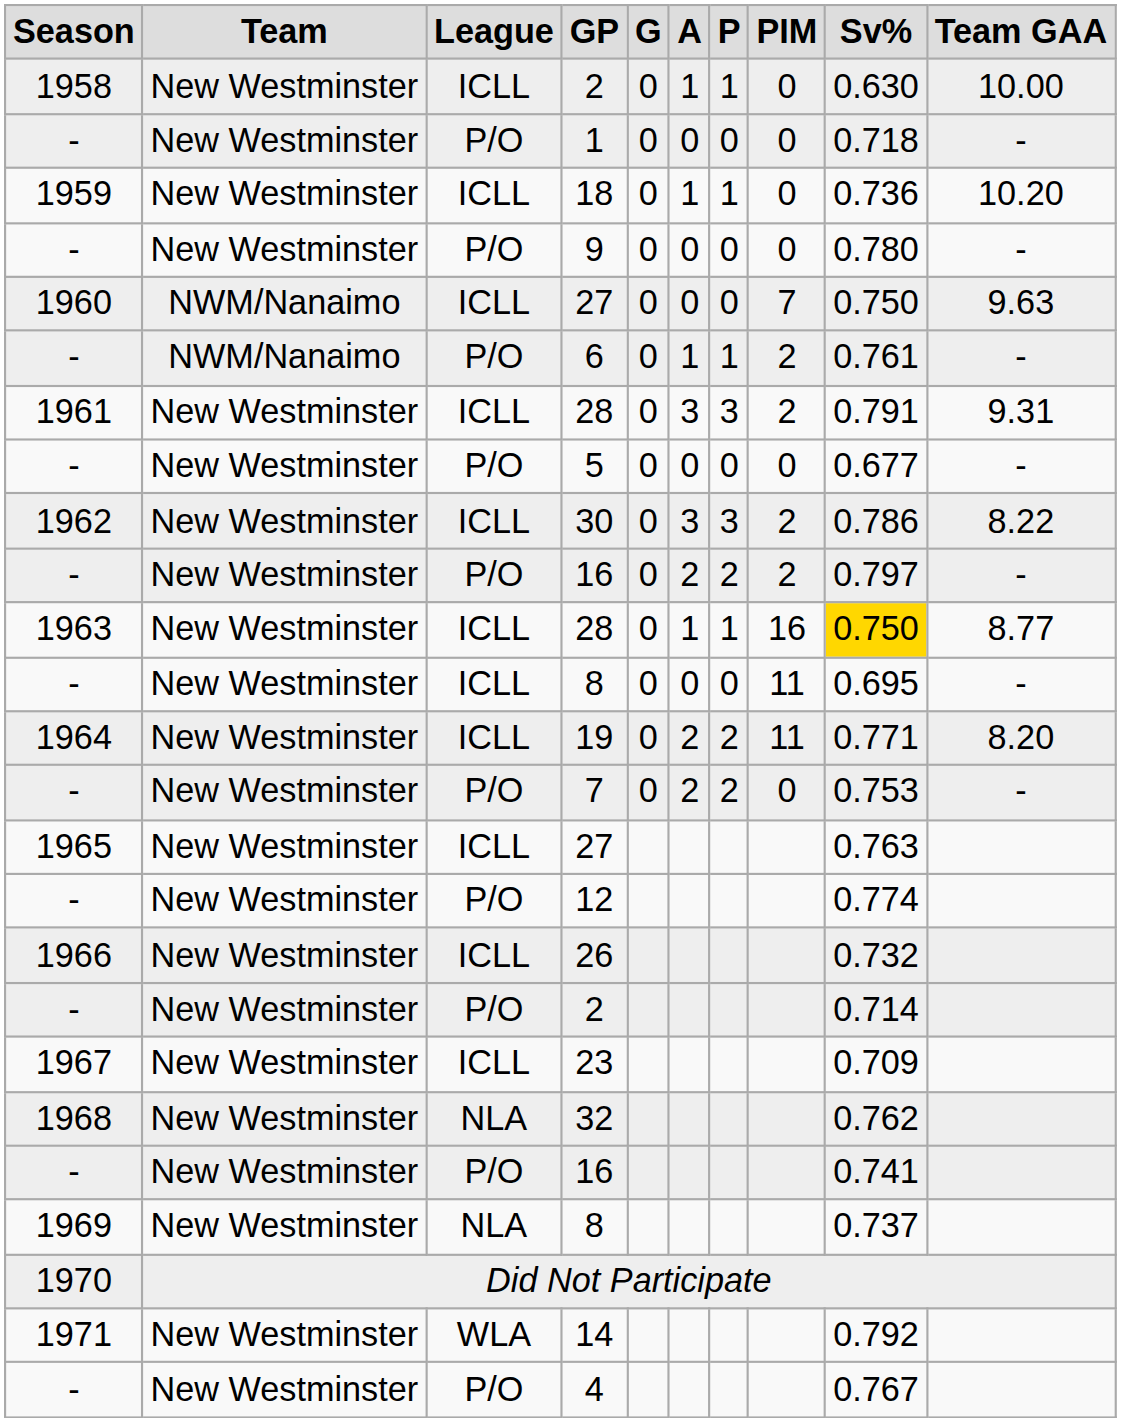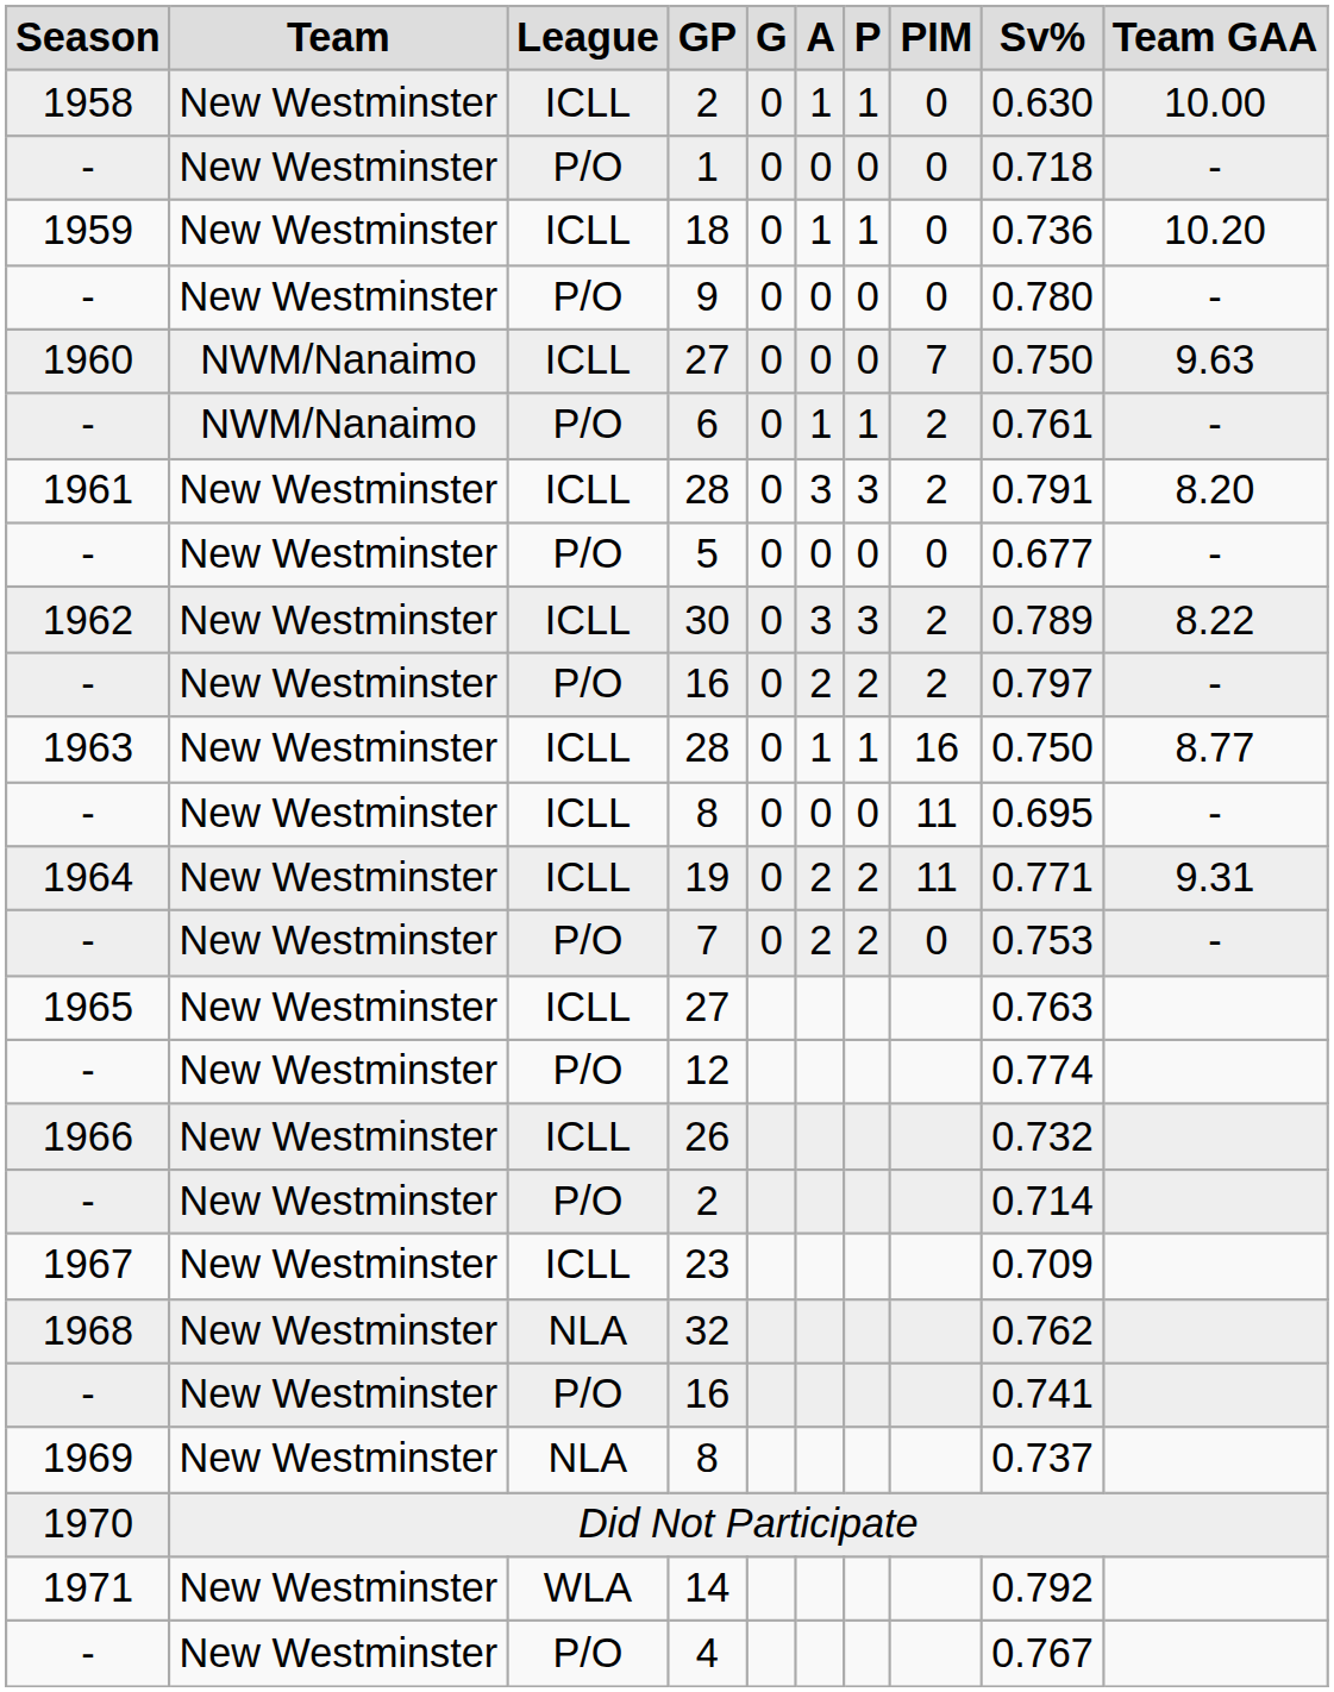 <table class="wikitable">
 <tr align="center"  bgcolor="#dddddd">
 <td><strong>Season</strong></td>
 <td><strong>Team</strong></td>
 <td><strong>League</strong></td>
 <td><strong>GP</strong></td>
 <td><strong>G</strong></td>
 <td><strong>A</strong></td>
 <td><strong>P</strong></td>
 <td><strong>PIM</strong></td>
 <td><strong>Sv%</strong></td>
 <td><strong>Team GAA</strong></td>
 </tr>
 <tr align="center" bgcolor="#eeeeee">
 <td>1958</td>
 <td>New Westminster</td>
 <td>ICLL</td>
 <td>2</td>
 <td>0</td>
 <td>1</td>
 <td>1</td>
 <td>0</td>
 <td>0.630</td>
 <td>10.00</td>
 </tr>
 <tr align="center" bgcolor="#eeeeee">
 <td>-</td>
 <td>New Westminster</td>
 <td>P/O</td>
 <td>1</td>
 <td>0</td>
 <td>0</td>
 <td>0</td>
 <td>0</td>
 <td>0.718</td>
 <td>-</td>
 </tr>
 <tr align="center">
 <td>1959</td>
 <td>New Westminster</td>
 <td>ICLL</td>
 <td>18</td>
 <td>0</td>
 <td>1</td>
 <td>1</td>
 <td>0</td>
 <td>0.736</td>
 <td>10.20</td>
 </tr>
 <tr align="center">
 <td>-</td>
 <td>New Westminster</td>
 <td>P/O</td>
 <td>9</td>
 <td>0</td>
 <td>0</td>
 <td>0</td>
 <td>0</td>
 <td>0.780</td>
 <td>-</td>
 </tr>
 <tr align="center" bgcolor="#eeeeee">
 <td>1960</td>
 <td>NWM/Nanaimo</td>
 <td>ICLL</td>
 <td>27</td>
 <td>0</td>
 <td>0</td>
 <td>0</td>
 <td>7</td>
 <td>0.750</td>
 <td>9.63</td>
 </tr>
 <tr align="center" bgcolor="#eeeeee">
 <td>-</td>
 <td>NWM/Nanaimo</td>
 <td>P/O</td>
 <td>6</td>
 <td>0</td>
 <td>1</td>
 <td>1</td>
 <td>2</td>
 <td>0.761</td>
 <td>-</td>
 </tr>
 <tr align="center">
 <td>1961</td>
 <td>New Westminster</td>
 <td>ICLL</td>
 <td>28</td>
 <td>0</td>
 <td>3</td>
 <td>3</td>
 <td>2</td>
 <td>0.791</td>
-<td>9.31</td>
+<td>8.20</td>
 </tr>
 <tr align="center">
 <td>-</td>
 <td>New Westminster</td>
 <td>P/O</td>
 <td>5</td>
 <td>0</td>
 <td>0</td>
 <td>0</td>
 <td>0</td>
 <td>0.677</td>
 <td>-</td>
 </tr>
 <tr align="center" bgcolor="#eeeeee">
 <td>1962</td>
 <td>New Westminster</td>
 <td>ICLL</td>
 <td>30</td>
 <td>0</td>
 <td>3</td>
 <td>3</td>
 <td>2</td>
-<td>0.786</td>
+<td>0.789</td>
 <td>8.22</td>
 </tr>
 <tr align="center" bgcolor="#eeeeee">
 <td>-</td>
 <td>New Westminster</td>
 <td>P/O</td>
 <td>16</td>
 <td>0</td>
 <td>2</td>
 <td>2</td>
 <td>2</td>
 <td>0.797</td>
 <td>-</td>
 </tr>
 <tr align="center">
 <td>1963</td>
 <td>New Westminster</td>
 <td>ICLL</td>
 <td>28</td>
 <td>0</td>
 <td>1</td>
 <td>1</td>
 <td>16</td>
-<td style="background: gold;">0.750</td>
+<td>0.750</td>
 <td>8.77</td>
 </tr>
 <tr align="center">
 <td>-</td>
 <td>New Westminster</td>
 <td>ICLL</td>
 <td>8</td>
 <td>0</td>
 <td>0</td>
 <td>0</td>
 <td>11</td>
 <td>0.695</td>
 <td>-</td>
 </tr>
 <tr align="center" bgcolor="#eeeeee">
 <td>1964</td>
 <td>New Westminster</td>
 <td>ICLL</td>
 <td>19</td>
 <td>0</td>
 <td>2</td>
 <td>2</td>
 <td>11</td>
 <td>0.771</td>
-<td>8.20</td>
+<td>9.31</td>
 </tr>
 <tr align="center" bgcolor="#eeeeee">
 <td>-</td>
 <td>New Westminster</td>
 <td>P/O</td>
 <td>7</td>
 <td>0</td>
 <td>2</td>
 <td>2</td>
 <td>0</td>
 <td>0.753</td>
 <td>-</td>
 </tr>
 <tr align="center">
 <td>1965</td>
 <td>New Westminster</td>
 <td>ICLL</td>
 <td>27</td>
 <td></td>
 <td></td>
 <td></td>
 <td></td>
 <td>0.763</td>
 <td></td>
 </tr>
 <tr align="center">
 <td>-</td>
 <td>New Westminster</td>
 <td>P/O</td>
 <td>12</td>
 <td></td>
 <td></td>
 <td></td>
 <td></td>
 <td>0.774</td>
 <td></td>
 </tr>
 <tr align="center" bgcolor="#eeeeee">
 <td>1966</td>
 <td>New Westminster</td>
 <td>ICLL</td>
 <td>26</td>
 <td></td>
 <td></td>
 <td></td>
 <td></td>
 <td>0.732</td>
 <td></td>
 </tr>
 <tr align="center" bgcolor="#eeeeee">
 <td>-</td>
 <td>New Westminster</td>
 <td>P/O</td>
 <td>2</td>
 <td></td>
 <td></td>
 <td></td>
 <td></td>
 <td>0.714</td>
 <td></td>
 </tr>
 <tr align="center">
 <td>1967</td>
 <td>New Westminster</td>
 <td>ICLL</td>
 <td>23</td>
 <td></td>
 <td></td>
 <td></td>
 <td></td>
 <td>0.709</td>
 <td></td>
 </tr>
 <tr align="center" bgcolor="#eeeeee">
 <td>1968</td>
 <td>New Westminster</td>
 <td>NLA</td>
 <td>32</td>
 <td></td>
 <td></td>
 <td></td>
 <td></td>
 <td>0.762</td>
 <td></td>
 </tr>
 <tr align="center" bgcolor="#eeeeee">
 <td>-</td>
 <td>New Westminster</td>
 <td>P/O</td>
 <td>16</td>
 <td></td>
 <td></td>
 <td></td>
 <td></td>
 <td>0.741</td>
 <td></td>
 </tr>
 <tr align="center">
 <td>1969</td>
 <td>New Westminster</td>
 <td>NLA</td>
 <td>8</td>
 <td></td>
 <td></td>
 <td></td>
 <td></td>
 <td>0.737</td>
 <td></td>
 </tr>
 <tr align="center" bgcolor="#eeeeee">
 <td>1970</td>
 <td colspan="11"><em>Did Not Participate</em></td>
 </tr>
 <tr align="center">
 <td>1971</td>
 <td>New Westminster</td>
 <td>WLA</td>
 <td>14</td>
 <td></td>
 <td></td>
 <td></td>
 <td></td>
 <td>0.792</td>
 <td></td>
 </tr>
 <tr align="center">
 <td>-</td>
 <td>New Westminster</td>
 <td>P/O</td>
 <td>4</td>
 <td></td>
 <td></td>
 <td></td>
 <td></td>
 <td>0.767</td>
 <td></td>
 </tr>
 </table>
